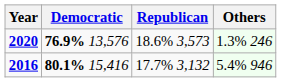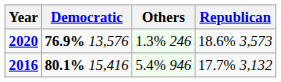 <table class="wikitable" style="float:right; font-size:95%;">
 <tr>
 <th style="text-align:center;">Year</th>
 <th style="text-align:center;"><a href='#'>Democratic</a></th>
+<th style="text-align:center;">Others</th>
 <th style="text-align:center;"><a href='#'>Republican</a></th>
-<th style="text-align:center;">Others</th>
 </tr>
 <tr>
 <td style="text-align:center;" ><strong><a href='#'>2020</a></strong></td>
 <td style="text-align:center;" ><strong>76.9%</strong> <em>13,576</em></td>
+<td style="text-align:center; background:honeyDew;">1.3% <em>246</em></td>
 <td style="text-align:center;" >18.6% <em>3,573</em></td>
-<td style="text-align:center; background:honeyDew;">1.3% <em>246</em></td>
 </tr>
 <tr>
 <td style="text-align:center;" ><strong><a href='#'>2016</a></strong></td>
 <td style="text-align:center;" ><strong>80.1%</strong> <em>15,416</em></td>
+<td style="text-align:center; background:honeyDew;">5.4% <em>946</em></td>
 <td style="text-align:center;" >17.7% <em>3,132</em></td>
-<td style="text-align:center; background:honeyDew;">5.4% <em>946</em></td>
 </tr>
 </table>
